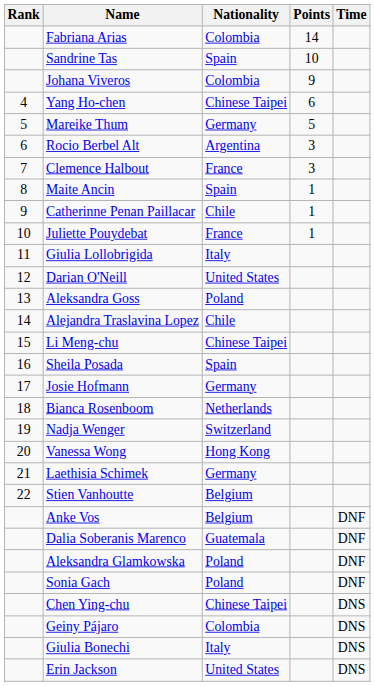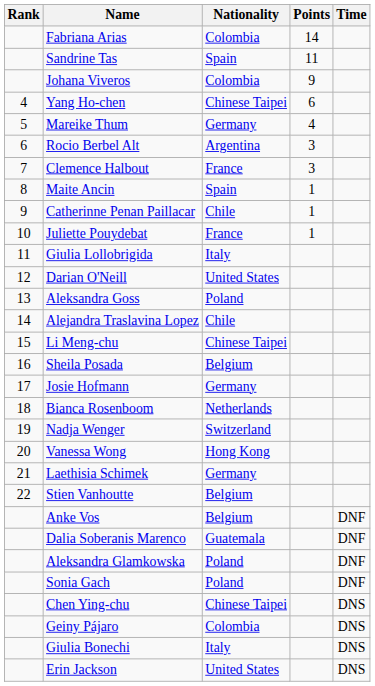 <table class="wikitable sortable" style="text-align:center">
 <tr>
 <th data-sort-type=number>Rank</th>
 <th>Name</th>
 <th>Nationality</th>
 <th>Points</th>
 <th>Time</th>
 </tr>
 <tr>
 <td></td>
 <td align=left><a href='#'>Fabriana Arias</a></td>
 <td align=left> <a href='#'>Colombia</a></td>
 <td>14</td>
 <td></td>
 </tr>
 <tr>
 <td></td>
 <td align=left><a href='#'>Sandrine Tas</a></td>
 <td align=left> <a href='#'>Spain</a></td>
-<td>10</td>
+<td>11</td>
 <td></td>
 </tr>
 <tr>
 <td></td>
 <td align=left><a href='#'>Johana Viveros</a></td>
 <td align=left> <a href='#'>Colombia</a></td>
 <td>9</td>
 <td></td>
 </tr>
 <tr>
 <td>4</td>
 <td align=left><a href='#'>Yang Ho-chen</a></td>
 <td align=left> <a href='#'>Chinese Taipei</a></td>
 <td>6</td>
 <td></td>
 </tr>
 <tr>
 <td>5</td>
 <td align=left><a href='#'>Mareike Thum</a></td>
 <td align=left> <a href='#'>Germany</a></td>
-<td>5</td>
+<td>4</td>
 <td></td>
 </tr>
 <tr>
 <td>6</td>
 <td align=left><a href='#'>Rocio Berbel Alt</a></td>
 <td align=left> <a href='#'>Argentina</a></td>
 <td>3</td>
 <td></td>
 </tr>
 <tr>
 <td>7</td>
 <td align=left><a href='#'>Clemence Halbout</a></td>
 <td align=left> <a href='#'>France</a></td>
 <td>3</td>
 <td></td>
 </tr>
 <tr>
 <td>8</td>
 <td align=left><a href='#'>Maite Ancin</a></td>
 <td align=left> <a href='#'>Spain</a></td>
 <td>1</td>
 <td></td>
 </tr>
 <tr>
 <td>9</td>
 <td align=left><a href='#'>Catherinne Penan Paillacar</a></td>
 <td align=left> <a href='#'>Chile</a></td>
 <td>1</td>
 <td></td>
 </tr>
 <tr>
 <td>10</td>
 <td align=left><a href='#'>Juliette Pouydebat</a></td>
 <td align=left> <a href='#'>France</a></td>
 <td>1</td>
 <td></td>
 </tr>
 <tr>
 <td>11</td>
 <td align=left><a href='#'>Giulia Lollobrigida</a></td>
 <td align=left> <a href='#'>Italy</a></td>
 <td></td>
 <td></td>
 </tr>
 <tr>
 <td>12</td>
 <td align=left><a href='#'>Darian O'Neill</a></td>
 <td align=left> <a href='#'>United States</a></td>
 <td></td>
 <td></td>
 </tr>
 <tr>
 <td>13</td>
 <td align=left><a href='#'>Aleksandra Goss</a></td>
 <td align=left> <a href='#'>Poland</a></td>
 <td></td>
 <td></td>
 </tr>
 <tr>
 <td>14</td>
 <td align=left><a href='#'>Alejandra Traslavina Lopez</a></td>
 <td align=left> <a href='#'>Chile</a></td>
 <td></td>
 <td></td>
 </tr>
 <tr>
 <td>15</td>
 <td align=left><a href='#'>Li Meng-chu</a></td>
 <td align=left> <a href='#'>Chinese Taipei</a></td>
 <td></td>
 <td></td>
 </tr>
 <tr>
 <td>16</td>
 <td align=left><a href='#'>Sheila Posada</a></td>
-<td align=left> <a href='#'>Spain</a></td>
+<td align=left> <a href='#'>Belgium</a></td>
 <td></td>
 <td></td>
 </tr>
 <tr>
 <td>17</td>
 <td align=left><a href='#'>Josie Hofmann</a></td>
 <td align=left> <a href='#'>Germany</a></td>
 <td></td>
 <td></td>
 </tr>
 <tr>
 <td>18</td>
 <td align=left><a href='#'>Bianca Rosenboom</a></td>
 <td align=left> <a href='#'>Netherlands</a></td>
 <td></td>
 <td></td>
 </tr>
 <tr>
 <td>19</td>
 <td align=left><a href='#'>Nadja Wenger</a></td>
 <td align=left> <a href='#'>Switzerland</a></td>
 <td></td>
 <td></td>
 </tr>
 <tr>
 <td>20</td>
 <td align=left><a href='#'>Vanessa Wong</a></td>
 <td align=left> <a href='#'>Hong Kong</a></td>
 <td></td>
 <td></td>
 </tr>
 <tr>
 <td>21</td>
 <td align=left><a href='#'>Laethisia Schimek</a></td>
 <td align=left> <a href='#'>Germany</a></td>
 <td></td>
 <td></td>
 </tr>
 <tr>
 <td>22</td>
 <td align=left><a href='#'>Stien Vanhoutte</a></td>
 <td align=left> <a href='#'>Belgium</a></td>
 <td></td>
 <td></td>
 </tr>
 <tr>
 <td></td>
 <td align=left><a href='#'>Anke Vos</a></td>
 <td align=left> <a href='#'>Belgium</a></td>
 <td></td>
 <td>DNF</td>
 </tr>
 <tr>
 <td></td>
 <td align=left><a href='#'>Dalia Soberanis Marenco</a></td>
 <td align=left> <a href='#'>Guatemala</a></td>
 <td></td>
 <td>DNF</td>
 </tr>
 <tr>
 <td></td>
 <td align=left><a href='#'>Aleksandra Glamkowska</a></td>
 <td align=left> <a href='#'>Poland</a></td>
 <td></td>
 <td>DNF</td>
 </tr>
 <tr>
 <td></td>
 <td align=left><a href='#'>Sonia Gach</a></td>
 <td align=left> <a href='#'>Poland</a></td>
 <td></td>
 <td>DNF</td>
 </tr>
 <tr>
 <td></td>
 <td align=left><a href='#'>Chen Ying-chu</a></td>
 <td align=left> <a href='#'>Chinese Taipei</a></td>
 <td></td>
 <td>DNS</td>
 </tr>
 <tr>
 <td></td>
 <td align=left><a href='#'>Geiny Pájaro</a></td>
 <td align=left> <a href='#'>Colombia</a></td>
 <td></td>
 <td>DNS</td>
 </tr>
 <tr>
 <td></td>
 <td align=left><a href='#'>Giulia Bonechi</a></td>
 <td align=left> <a href='#'>Italy</a></td>
 <td></td>
 <td>DNS</td>
 </tr>
 <tr>
 <td></td>
 <td align=left><a href='#'>Erin Jackson</a></td>
 <td align=left> <a href='#'>United States</a></td>
 <td></td>
 <td>DNS</td>
 </tr>
 </table>
